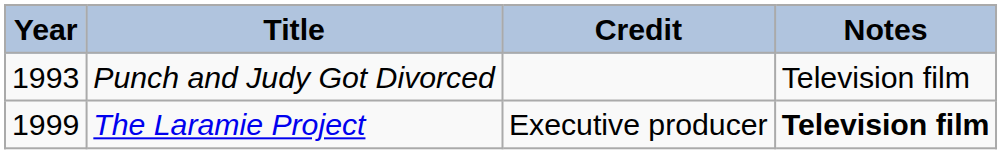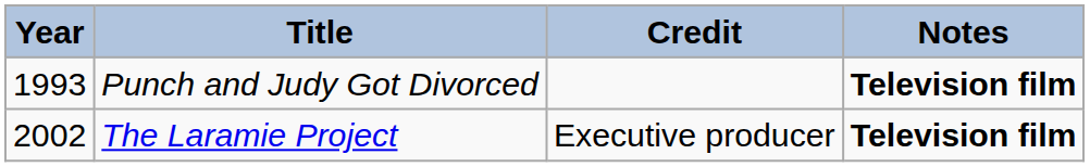 <table class="wikitable" style="font-size:95%;">
 <tr>
 <th style="background:#B0C4DE;">Year</th>
 <th style="background:#B0C4DE;">Title</th>
 <th style="background:#B0C4DE;">Credit</th>
 <th style="background:#B0C4DE;">Notes</th>
 </tr>
 <tr>
 <td>1993</td>
 <td><em>Punch and Judy Got Divorced</em></td>
 <td></td>
-<td>Television film</td>
+<td><strong>Television film</strong></td>
 </tr>
 <tr>
-<td>1999</td>
+<td>2002</td>
 <td><em><a href='#'>The Laramie Project</a></em></td>
 <td>Executive producer</td>
 <td><strong>Television film</strong></td>
 </tr>
 </table>
